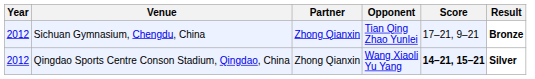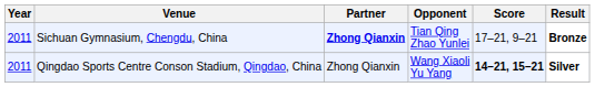 <table class="sortable wikitable" style="font-size: 90%;">
 <tr>
 <th>Year</th>
 <th>Venue</th>
 <th>Partner</th>
 <th>Opponent</th>
 <th>Score</th>
 <th>Result</th>
 </tr>
 <tr style="background:#ECF2FF">
-<td align="center"><a href='#'>2012</a></td>
+<td align="center"><a href='#'>2011</a></td>
 <td align="left">Sichuan Gymnasium, <a href='#'>Chengdu</a>, China</td>
-<td align="left"> <a href='#'>Zhong Qianxin</a></td>
+<td align="left"><strong> <a href='#'>Zhong Qianxin</a></strong></td>
 <td align="left"> <a href='#'>Tian Qing</a><br> <a href='#'>Zhao Yunlei</a></td>
 <td align="left">17–21, 9–21</td>
 <td style="text-align:left; background:white"> <strong>Bronze</strong></td>
 </tr>
 <tr style="background:#ECF2FF">
-<td align="center"><a href='#'>2012</a></td>
+<td align="center"><a href='#'>2011</a></td>
 <td align="left">Qingdao Sports Centre Conson Stadium, <a href='#'>Qingdao</a>, China</td>
 <td align="left"> Zhong Qianxin</td>
 <td align="left"> <a href='#'>Wang Xiaoli</a><br> <a href='#'>Yu Yang</a></td>
 <td align="left"><strong>14–21, 15–21</strong></td>
 <td style="text-align:left; background:white"> <strong>Silver</strong></td>
 </tr>
 </table>
